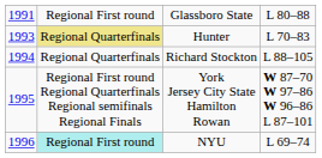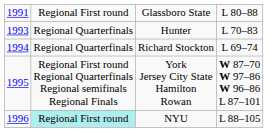 <table class="wikitable">
 <tr align="center">
 <td><a href='#'>1991</a></td>
 <td>Regional First round</td>
 <td>Glassboro State</td>
 <td>L 80–88</td>
 </tr>
 <tr align="center">
 <td><a href='#'>1993</a></td>
-<td style="background: khaki;">Regional Quarterfinals</td>
+<td>Regional Quarterfinals</td>
 <td>Hunter</td>
 <td>L 70–83</td>
 </tr>
 <tr align="center">
 <td><a href='#'>1994</a></td>
 <td>Regional Quarterfinals</td>
 <td>Richard Stockton</td>
-<td>L 88–105</td>
+<td>L 69–74</td>
 </tr>
 <tr align="center">
 <td><a href='#'>1995</a></td>
 <td>Regional First round<br>Regional Quarterfinals<br>Regional semifinals<br>Regional Finals</td>
 <td>York<br>Jersey City State<br>Hamilton<br>Rowan</td>
 <td><strong>W</strong> 87–70<br><strong>W</strong> 97–86<br><strong>W</strong> 96–86<br>L 87–101</td>
 </tr>
 <tr align="center">
 <td><a href='#'>1996</a></td>
 <td style="background: paleturquoise;">Regional First round</td>
 <td>NYU</td>
-<td>L 69–74</td>
+<td>L 88–105</td>
 </tr>
 </table>
